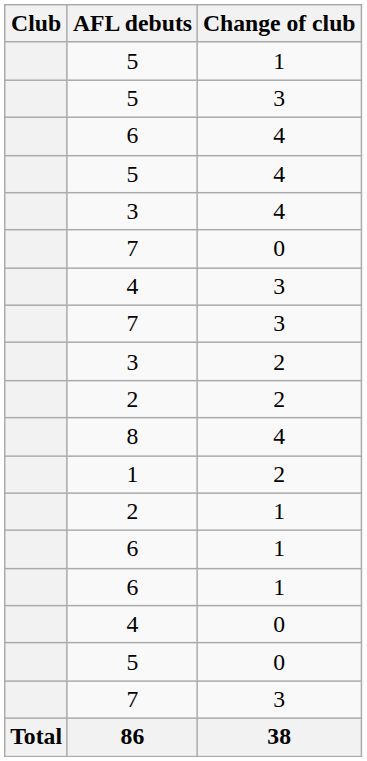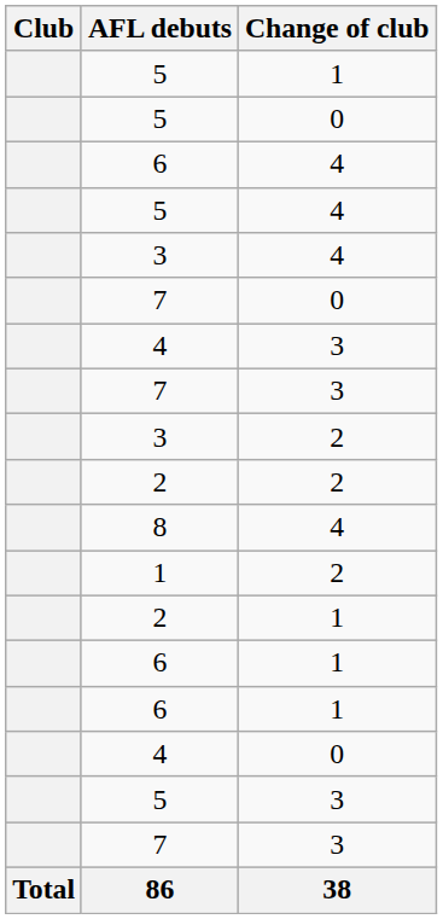 <table class="wikitable plainrowheaders sortable" style="text-align:center;">
 <tr>
 <th scope="col">Club</th>
 <th scope="col">AFL debuts</th>
 <th scope="col">Change of club</th>
 </tr>
 <tr>
 <th scope="row"></th>
 <td>5</td>
 <td>1</td>
 </tr>
 <tr>
 <th scope="row"></th>
 <td>5</td>
-<td>3</td>
+<td>0</td>
 </tr>
 <tr>
 <th scope="row"></th>
 <td>6</td>
 <td>4</td>
 </tr>
 <tr>
 <th scope="row"></th>
 <td>5</td>
 <td>4</td>
 </tr>
 <tr>
 <th scope="row"></th>
 <td>3</td>
 <td>4</td>
 </tr>
 <tr>
 <th scope="row"></th>
 <td>7</td>
 <td>0</td>
 </tr>
 <tr>
 <th scope="row"></th>
 <td>4</td>
 <td>3</td>
 </tr>
 <tr>
 <th scope="row"></th>
 <td>7</td>
 <td>3</td>
 </tr>
 <tr>
 <th scope="row"></th>
 <td>3</td>
 <td>2</td>
 </tr>
 <tr>
 <th scope="row"></th>
 <td>2</td>
 <td>2</td>
 </tr>
 <tr>
 <th scope="row"></th>
 <td>8</td>
 <td>4</td>
 </tr>
 <tr>
 <th scope="row"></th>
 <td>1</td>
 <td>2</td>
 </tr>
 <tr>
 <th scope="row"></th>
 <td>2</td>
 <td>1</td>
 </tr>
 <tr>
 <th scope="row"></th>
 <td>6</td>
 <td>1</td>
 </tr>
 <tr>
 <th scope="row"></th>
 <td>6</td>
 <td>1</td>
 </tr>
 <tr>
 <th scope="row"></th>
 <td>4</td>
 <td>0</td>
 </tr>
 <tr>
 <th scope="row"></th>
 <td>5</td>
-<td>0</td>
+<td>3</td>
 </tr>
 <tr>
 <th scope="row"></th>
 <td>7</td>
 <td>3</td>
 </tr>
 <tr class="sortbottom">
 <th>Total</th>
 <th>86</th>
 <th>38</th>
 </tr>
 </table>
